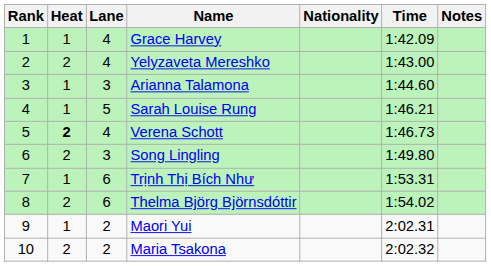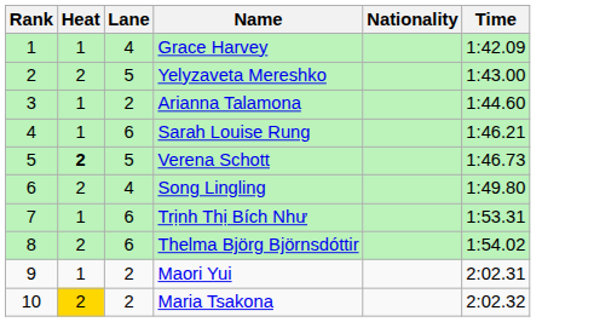 <table class="wikitable sortable" style="text-align:center">
 <tr>
 <th>Rank</th>
 <th>Heat</th>
 <th>Lane</th>
 <th>Name</th>
 <th>Nationality</th>
 <th>Time</th>
-<th>Notes</th>
 </tr>
 <tr bgcolor=bbf3bb>
 <td>1</td>
 <td>1</td>
 <td>4</td>
 <td align=left><a href='#'>Grace Harvey</a></td>
 <td align=left></td>
 <td>1:42.09</td>
-<td></td>
 </tr>
 <tr bgcolor=bbf3bb>
 <td>2</td>
 <td>2</td>
-<td>4</td>
+<td>5</td>
 <td align=left><a href='#'>Yelyzaveta Mereshko</a></td>
 <td align=left></td>
 <td>1:43.00</td>
-<td></td>
 </tr>
 <tr bgcolor=bbf3bb>
 <td>3</td>
 <td>1</td>
-<td>3</td>
+<td>2</td>
 <td align=left><a href='#'>Arianna Talamona</a></td>
 <td align=left></td>
 <td>1:44.60</td>
-<td></td>
 </tr>
 <tr bgcolor=bbf3bb>
 <td>4</td>
 <td>1</td>
-<td>5</td>
+<td>6</td>
 <td align=left><a href='#'>Sarah Louise Rung</a></td>
 <td align=left></td>
 <td>1:46.21</td>
-<td></td>
 </tr>
 <tr bgcolor=bbf3bb>
 <td>5</td>
 <td><strong>2</strong></td>
-<td>4</td>
+<td>5</td>
 <td align=left><a href='#'>Verena Schott</a></td>
 <td align=left></td>
 <td>1:46.73</td>
-<td></td>
 </tr>
 <tr bgcolor=bbf3bb>
 <td>6</td>
 <td>2</td>
-<td>3</td>
+<td>4</td>
 <td align=left><a href='#'>Song Lingling</a></td>
 <td align=left></td>
 <td>1:49.80</td>
-<td></td>
 </tr>
 <tr bgcolor=bbf3bb>
 <td>7</td>
 <td>1</td>
 <td>6</td>
 <td align=left><a href='#'>Trịnh Thị Bích Như</a></td>
 <td align=left></td>
 <td>1:53.31</td>
-<td></td>
 </tr>
 <tr bgcolor=bbf3bb>
 <td>8</td>
 <td>2</td>
 <td>6</td>
 <td align=left><a href='#'>Thelma Björg Björnsdóttir</a></td>
 <td align=left></td>
 <td>1:54.02</td>
-<td></td>
 </tr>
 <tr>
 <td>9</td>
 <td>1</td>
 <td>2</td>
 <td align=left><a href='#'>Maori Yui</a></td>
 <td align=left></td>
 <td>2:02.31</td>
-<td></td>
 </tr>
 <tr>
 <td>10</td>
-<td>2</td>
+<td style="background: gold;">2</td>
 <td>2</td>
 <td align=left><a href='#'>Maria Tsakona</a></td>
 <td align=left></td>
 <td>2:02.32</td>
-<td></td>
 </tr>
 </table>
